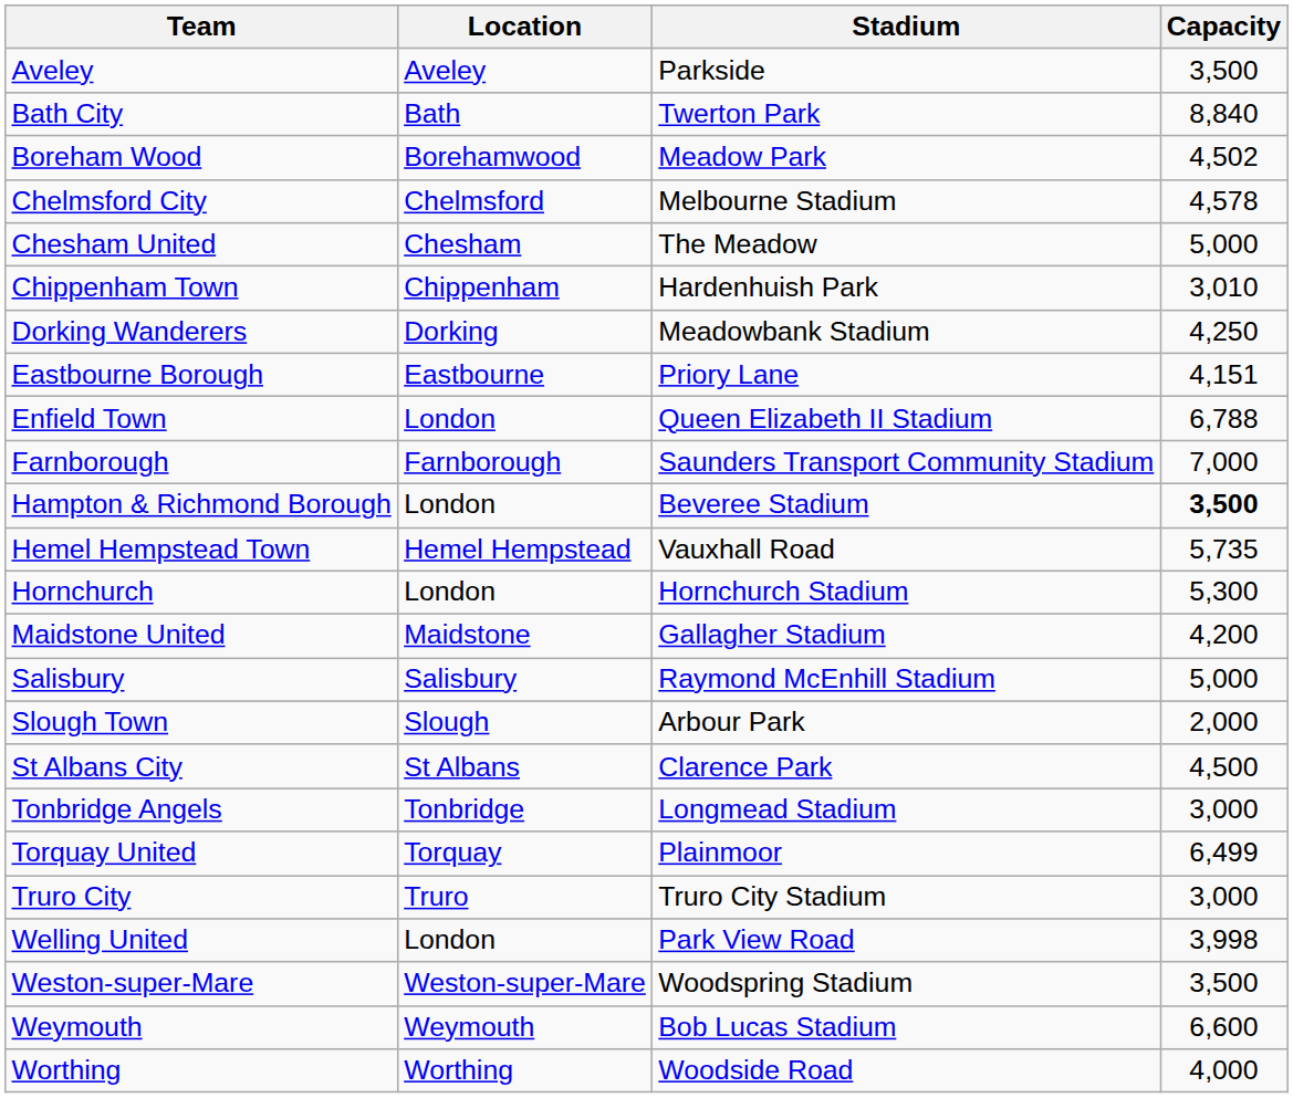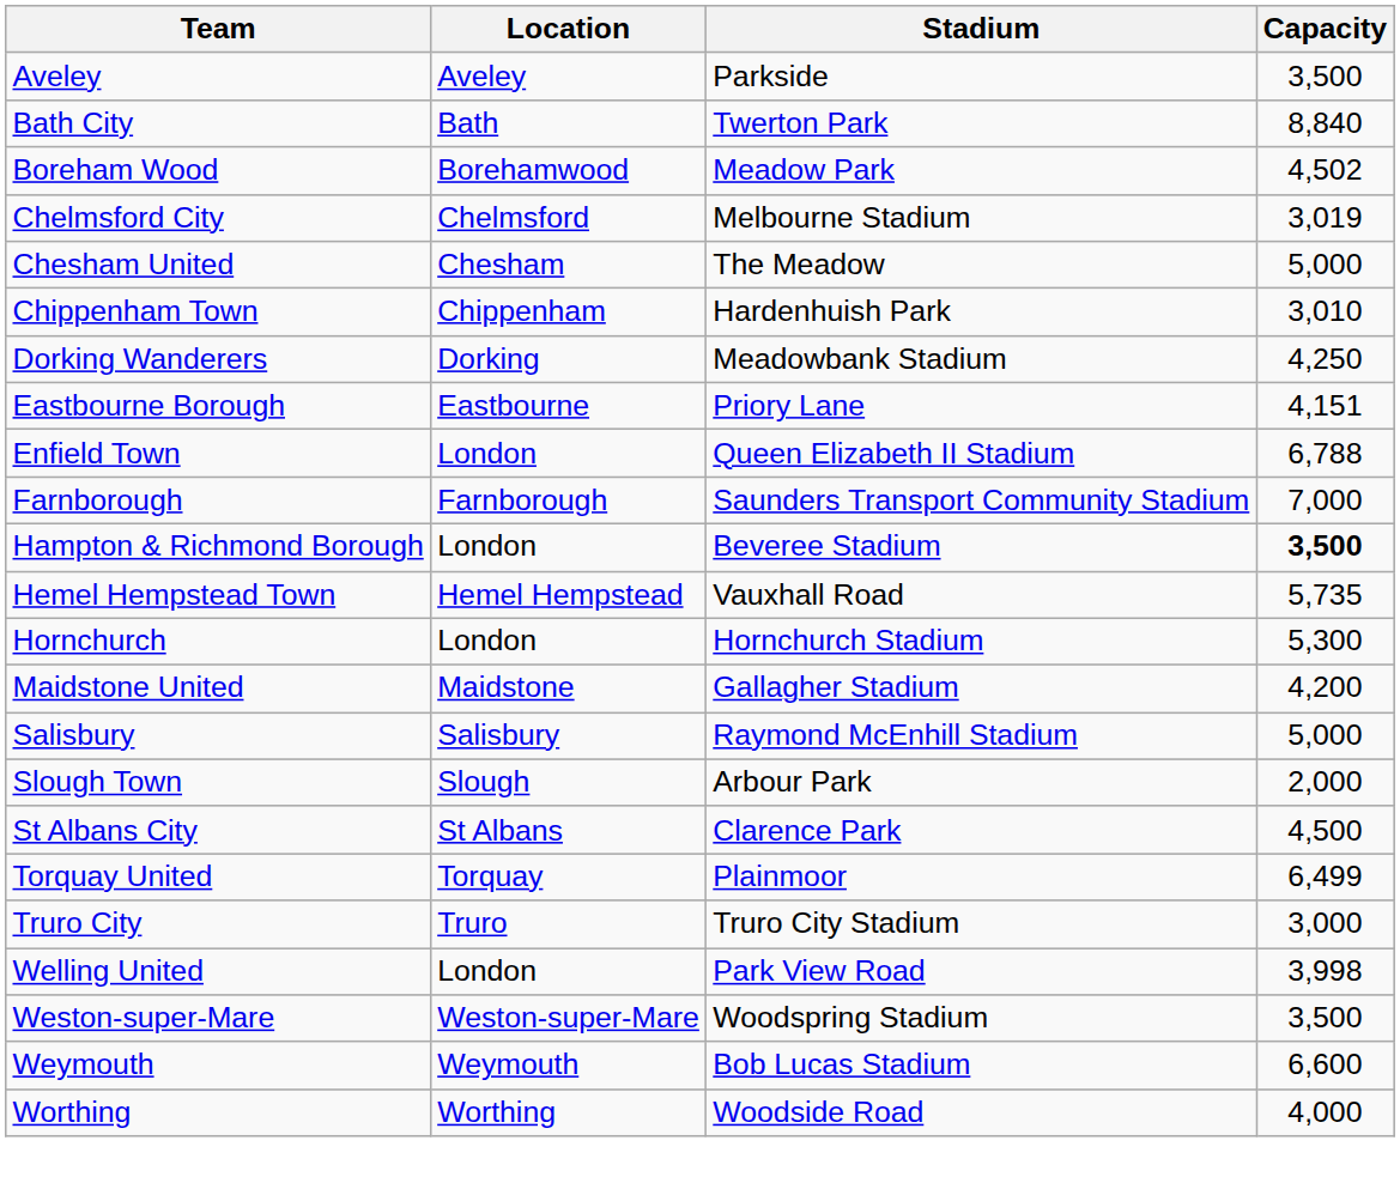 <table class="wikitable sortable">
 <tr>
 <th>Team</th>
 <th>Location</th>
 <th>Stadium</th>
 <th>Capacity</th>
 </tr>
 <tr>
 <td><a href='#'>Aveley</a></td>
 <td><a href='#'>Aveley</a></td>
 <td>Parkside</td>
 <td style="text-align:center;">3,500</td>
 </tr>
 <tr>
 <td><a href='#'>Bath City</a></td>
 <td><a href='#'>Bath</a> </td>
 <td><a href='#'>Twerton Park</a></td>
 <td align="center">8,840</td>
 </tr>
 <tr>
 <td><a href='#'>Boreham Wood</a></td>
 <td><a href='#'>Borehamwood</a></td>
 <td><a href='#'>Meadow Park</a></td>
 <td align="center">4,502</td>
 </tr>
 <tr>
 <td><a href='#'>Chelmsford City</a></td>
 <td><a href='#'>Chelmsford</a></td>
 <td>Melbourne Stadium</td>
-<td align="center">4,578</td>
+<td align="center">3,019</td>
 </tr>
 <tr>
 <td><a href='#'>Chesham United</a></td>
 <td><a href='#'>Chesham</a></td>
 <td>The Meadow</td>
 <td align="center">5,000</td>
 </tr>
 <tr>
 <td><a href='#'>Chippenham Town</a></td>
 <td><a href='#'>Chippenham</a></td>
 <td>Hardenhuish Park</td>
 <td align="center">3,010</td>
 </tr>
 <tr>
 <td><a href='#'>Dorking Wanderers</a></td>
 <td><a href='#'>Dorking</a></td>
 <td>Meadowbank Stadium</td>
 <td align="center">4,250</td>
 </tr>
 <tr>
 <td><a href='#'>Eastbourne Borough</a></td>
 <td><a href='#'>Eastbourne</a></td>
 <td><a href='#'>Priory Lane</a></td>
 <td align="center">4,151</td>
 </tr>
 <tr>
 <td><a href='#'>Enfield Town</a></td>
 <td><a href='#'>London</a> </td>
 <td><a href='#'>Queen Elizabeth II Stadium</a></td>
 <td align="center">6,788</td>
 </tr>
 <tr>
 <td><a href='#'>Farnborough</a></td>
 <td><a href='#'>Farnborough</a></td>
 <td><a href='#'>Saunders Transport Community Stadium</a></td>
 <td align="center">7,000</td>
 </tr>
 <tr>
 <td><a href='#'>Hampton & Richmond Borough</a></td>
 <td>London </td>
 <td><a href='#'>Beveree Stadium</a></td>
 <td align="center"><strong>3,500</strong></td>
 </tr>
 <tr>
 <td><a href='#'>Hemel Hempstead Town</a></td>
 <td><a href='#'>Hemel Hempstead</a></td>
 <td>Vauxhall Road</td>
 <td align="center">5,735</td>
 </tr>
 <tr>
 <td><a href='#'>Hornchurch</a></td>
 <td>London </td>
 <td><a href='#'>Hornchurch Stadium</a></td>
 <td align="center">5,300</td>
 </tr>
 <tr>
 <td><a href='#'>Maidstone United</a></td>
 <td><a href='#'>Maidstone</a></td>
 <td><a href='#'>Gallagher Stadium</a></td>
 <td align="center">4,200</td>
 </tr>
 <tr>
 <td><a href='#'>Salisbury</a></td>
 <td><a href='#'>Salisbury</a></td>
 <td><a href='#'>Raymond McEnhill Stadium</a></td>
 <td align="center">5,000</td>
 </tr>
 <tr>
 <td><a href='#'>Slough Town</a></td>
 <td><a href='#'>Slough</a></td>
 <td>Arbour Park</td>
 <td align="center">2,000</td>
 </tr>
 <tr>
 <td><a href='#'>St Albans City</a></td>
 <td><a href='#'>St Albans</a></td>
 <td><a href='#'>Clarence Park</a></td>
 <td align="center">4,500</td>
 </tr>
 <tr>
-<td><a href='#'>Tonbridge Angels</a></td>
-<td><a href='#'>Tonbridge</a></td>
-<td><a href='#'>Longmead Stadium</a></td>
-<td align="center">3,000</td>
-</tr>
-<tr>
 <td><a href='#'>Torquay United</a></td>
 <td><a href='#'>Torquay</a></td>
 <td><a href='#'>Plainmoor</a></td>
 <td align="center">6,499</td>
 </tr>
 <tr>
 <td><a href='#'>Truro City</a></td>
 <td><a href='#'>Truro</a></td>
 <td>Truro City Stadium</td>
 <td align="center">3,000</td>
 </tr>
 <tr>
 <td><a href='#'>Welling United</a></td>
 <td>London </td>
 <td><a href='#'>Park View Road</a></td>
 <td align="center">3,998</td>
 </tr>
 <tr>
 <td><a href='#'>Weston-super-Mare</a></td>
 <td><a href='#'>Weston-super-Mare</a></td>
 <td>Woodspring Stadium</td>
 <td align="center">3,500</td>
 </tr>
 <tr>
 <td><a href='#'>Weymouth</a></td>
 <td><a href='#'>Weymouth</a></td>
 <td><a href='#'>Bob Lucas Stadium</a></td>
 <td align="center">6,600</td>
 </tr>
 <tr>
 <td><a href='#'>Worthing</a></td>
 <td><a href='#'>Worthing</a></td>
 <td><a href='#'>Woodside Road</a></td>
 <td align=center>4,000</td>
 </tr>
 </table>
